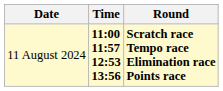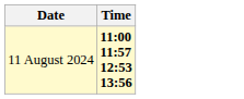 <table class="wikitable">
 <tr>
 <th>Date</th>
 <th>Time</th>
-<th>Round</th>
 </tr>
 <tr style="background:lemonchiffon">
 <td>11 August 2024</td>
 <td><strong>11:00<br>11:57<br>12:53<br>13:56</strong></td>
-<td><strong>Scratch race<br>Tempo race<br>Elimination race<br>Points race</strong></td>
 </tr>
 </table>
